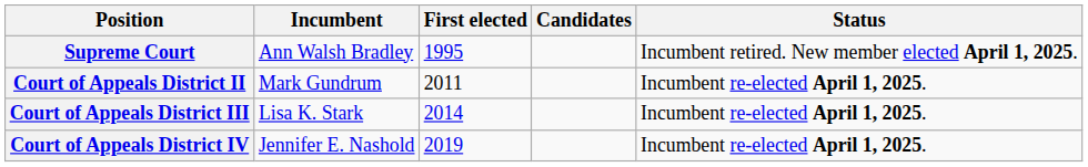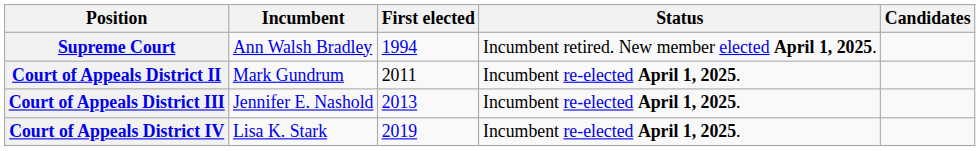 <table class="wikitable sortable">
 <tr>
 <th>Position</th>
 <th>Incumbent</th>
 <th>First elected</th>
+<th>Status</th>
 <th>Candidates</th>
-<th>Status</th>
 </tr>
 <tr>
 <th><a href='#'>Supreme Court</a></th>
 <td><a href='#'>Ann Walsh Bradley</a></td>
-<td><a href='#'>1995</a></td>
+<td><a href='#'>1994</a></td>
+<td>Incumbent retired. New member <a href='#'>elected</a> <strong>April 1, 2025</strong>.</td>
 <td nowrap></td>
-<td>Incumbent retired. New member <a href='#'>elected</a> <strong>April 1, 2025</strong>.</td>
 </tr>
 <tr>
 <th><a href='#'>Court of Appeals District II</a></th>
 <td><a href='#'>Mark Gundrum</a></td>
 <td>2011</td>
+<td>Incumbent <a href='#'>re-elected</a> <strong>April 1, 2025</strong>.</td>
 <td></td>
-<td>Incumbent <a href='#'>re-elected</a> <strong>April 1, 2025</strong>.</td>
 </tr>
 <tr>
 <th><a href='#'>Court of Appeals District III</a></th>
-<td><a href='#'>Lisa K. Stark</a></td>
-<td><a href='#'>2014</a></td>
+<td><a href='#'>Jennifer E. Nashold</a></td>
+<td><a href='#'>2013</a></td>
+<td>Incumbent <a href='#'>re-elected</a> <strong>April 1, 2025</strong>.</td>
 <td></td>
-<td>Incumbent <a href='#'>re-elected</a> <strong>April 1, 2025</strong>.</td>
 </tr>
 <tr>
 <th><a href='#'>Court of Appeals District IV</a></th>
-<td><a href='#'>Jennifer E. Nashold</a></td>
+<td><a href='#'>Lisa K. Stark</a></td>
 <td><a href='#'>2019</a></td>
+<td>Incumbent <a href='#'>re-elected</a> <strong>April 1, 2025</strong>.</td>
 <td></td>
-<td>Incumbent <a href='#'>re-elected</a> <strong>April 1, 2025</strong>.</td>
 </tr>
 </table>
